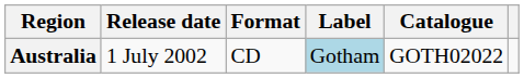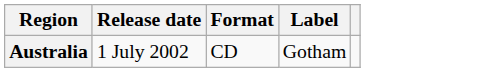 <table class="wikitable plainrowheaders">
 <tr>
 <th>Region</th>
 <th>Release date</th>
 <th>Format</th>
 <th>Label</th>
-<th>Catalogue</th>
 <th></th>
 </tr>
 <tr>
 <th scope="row">Australia</th>
 <td>1 July 2002</td>
 <td>CD</td>
-<td style="background: lightblue;">Gotham</td>
-<td>GOTH02022</td>
+<td>Gotham</td>
 <td></td>
 </tr>
 </table>
